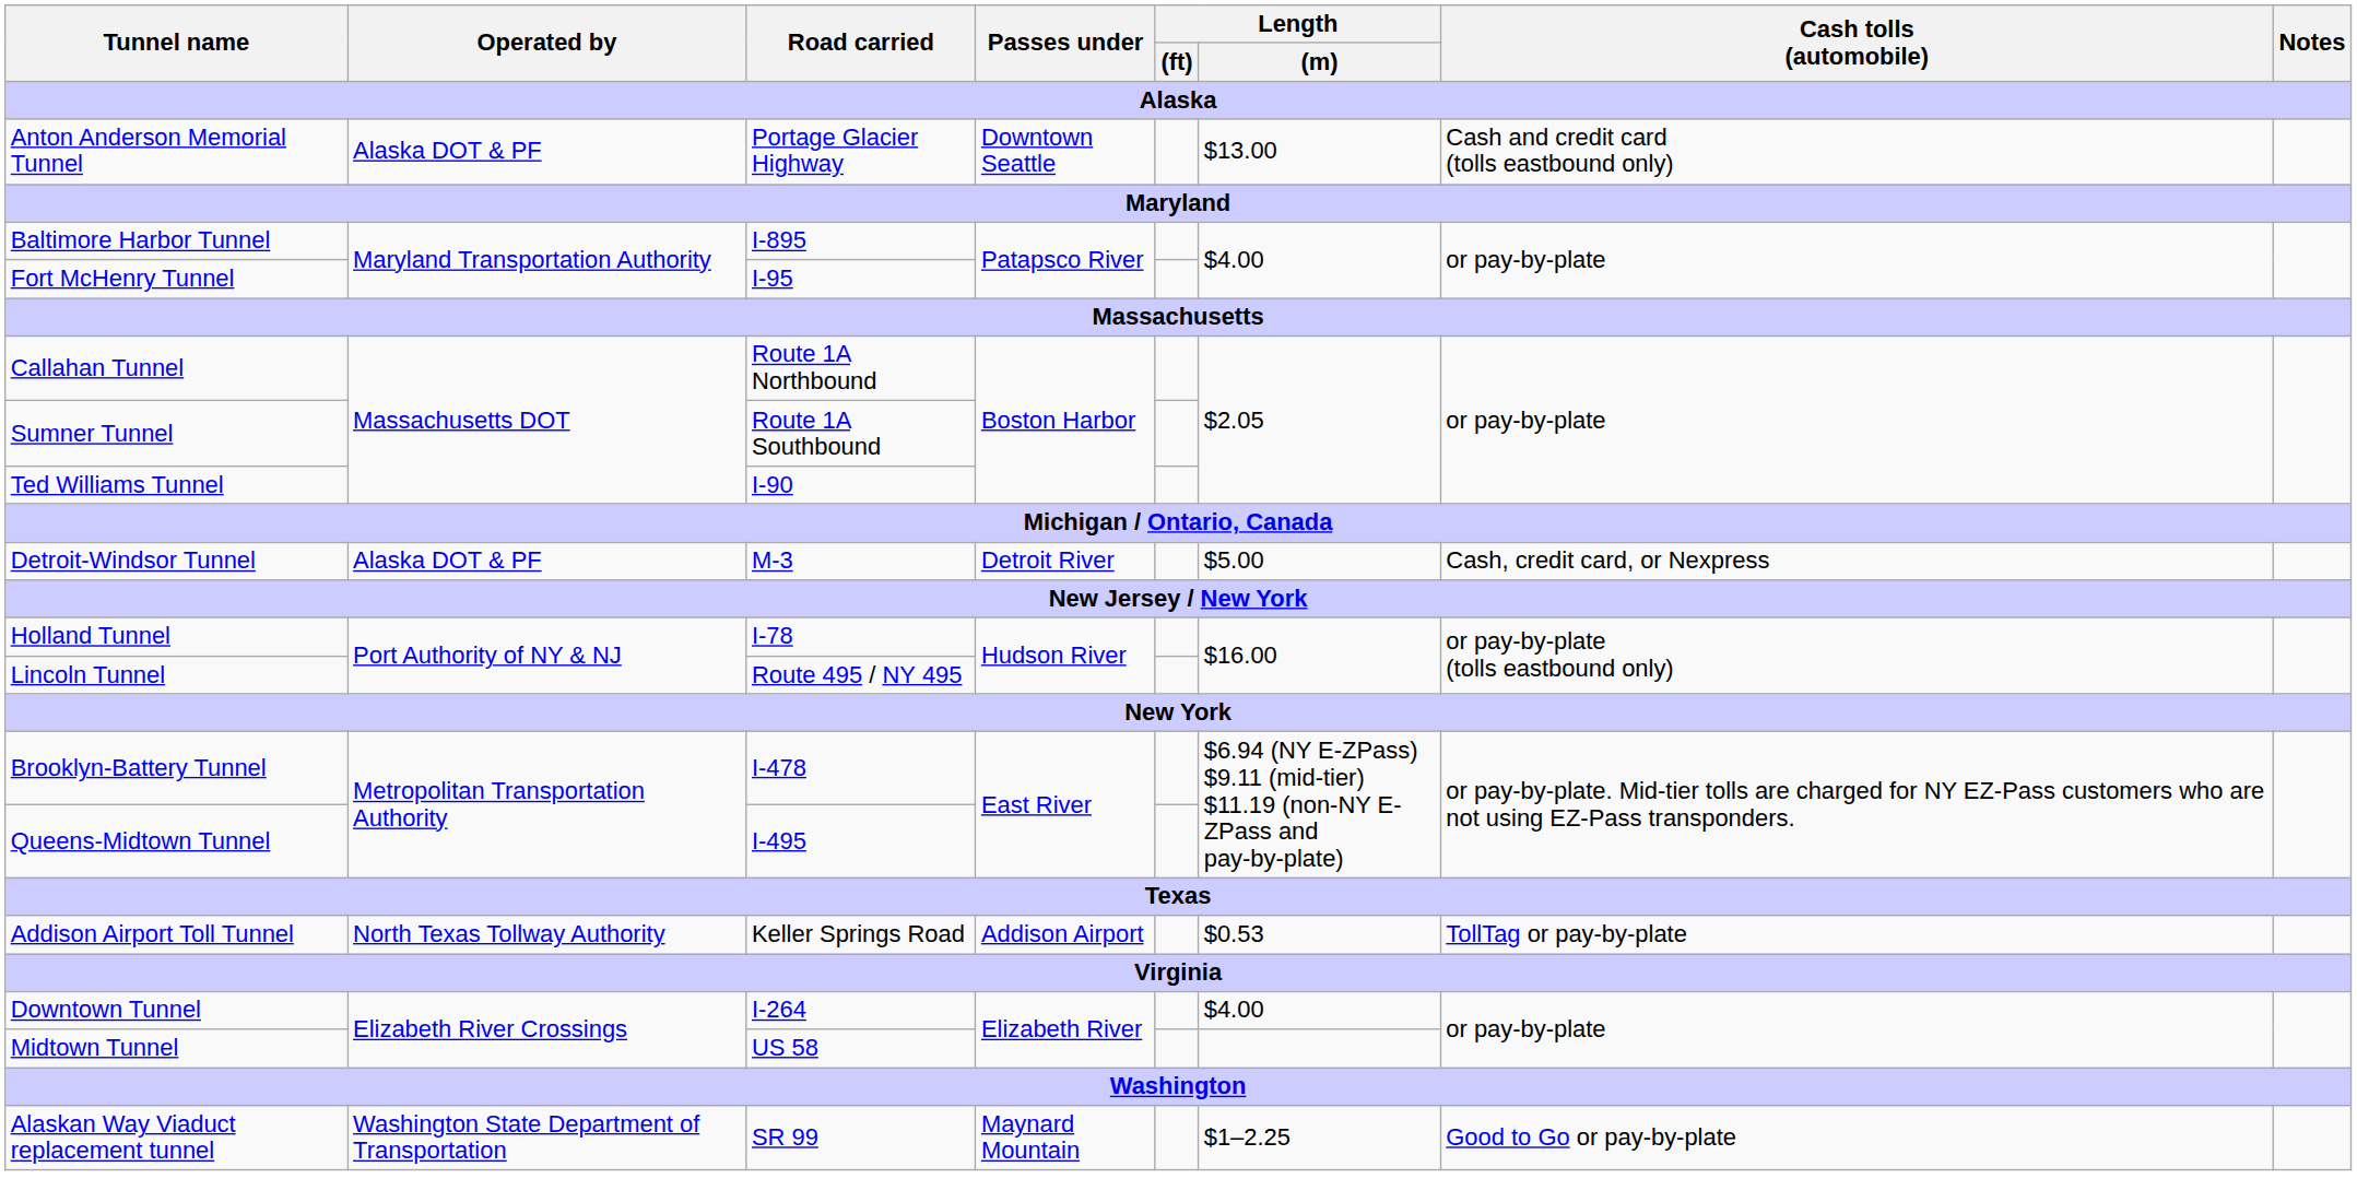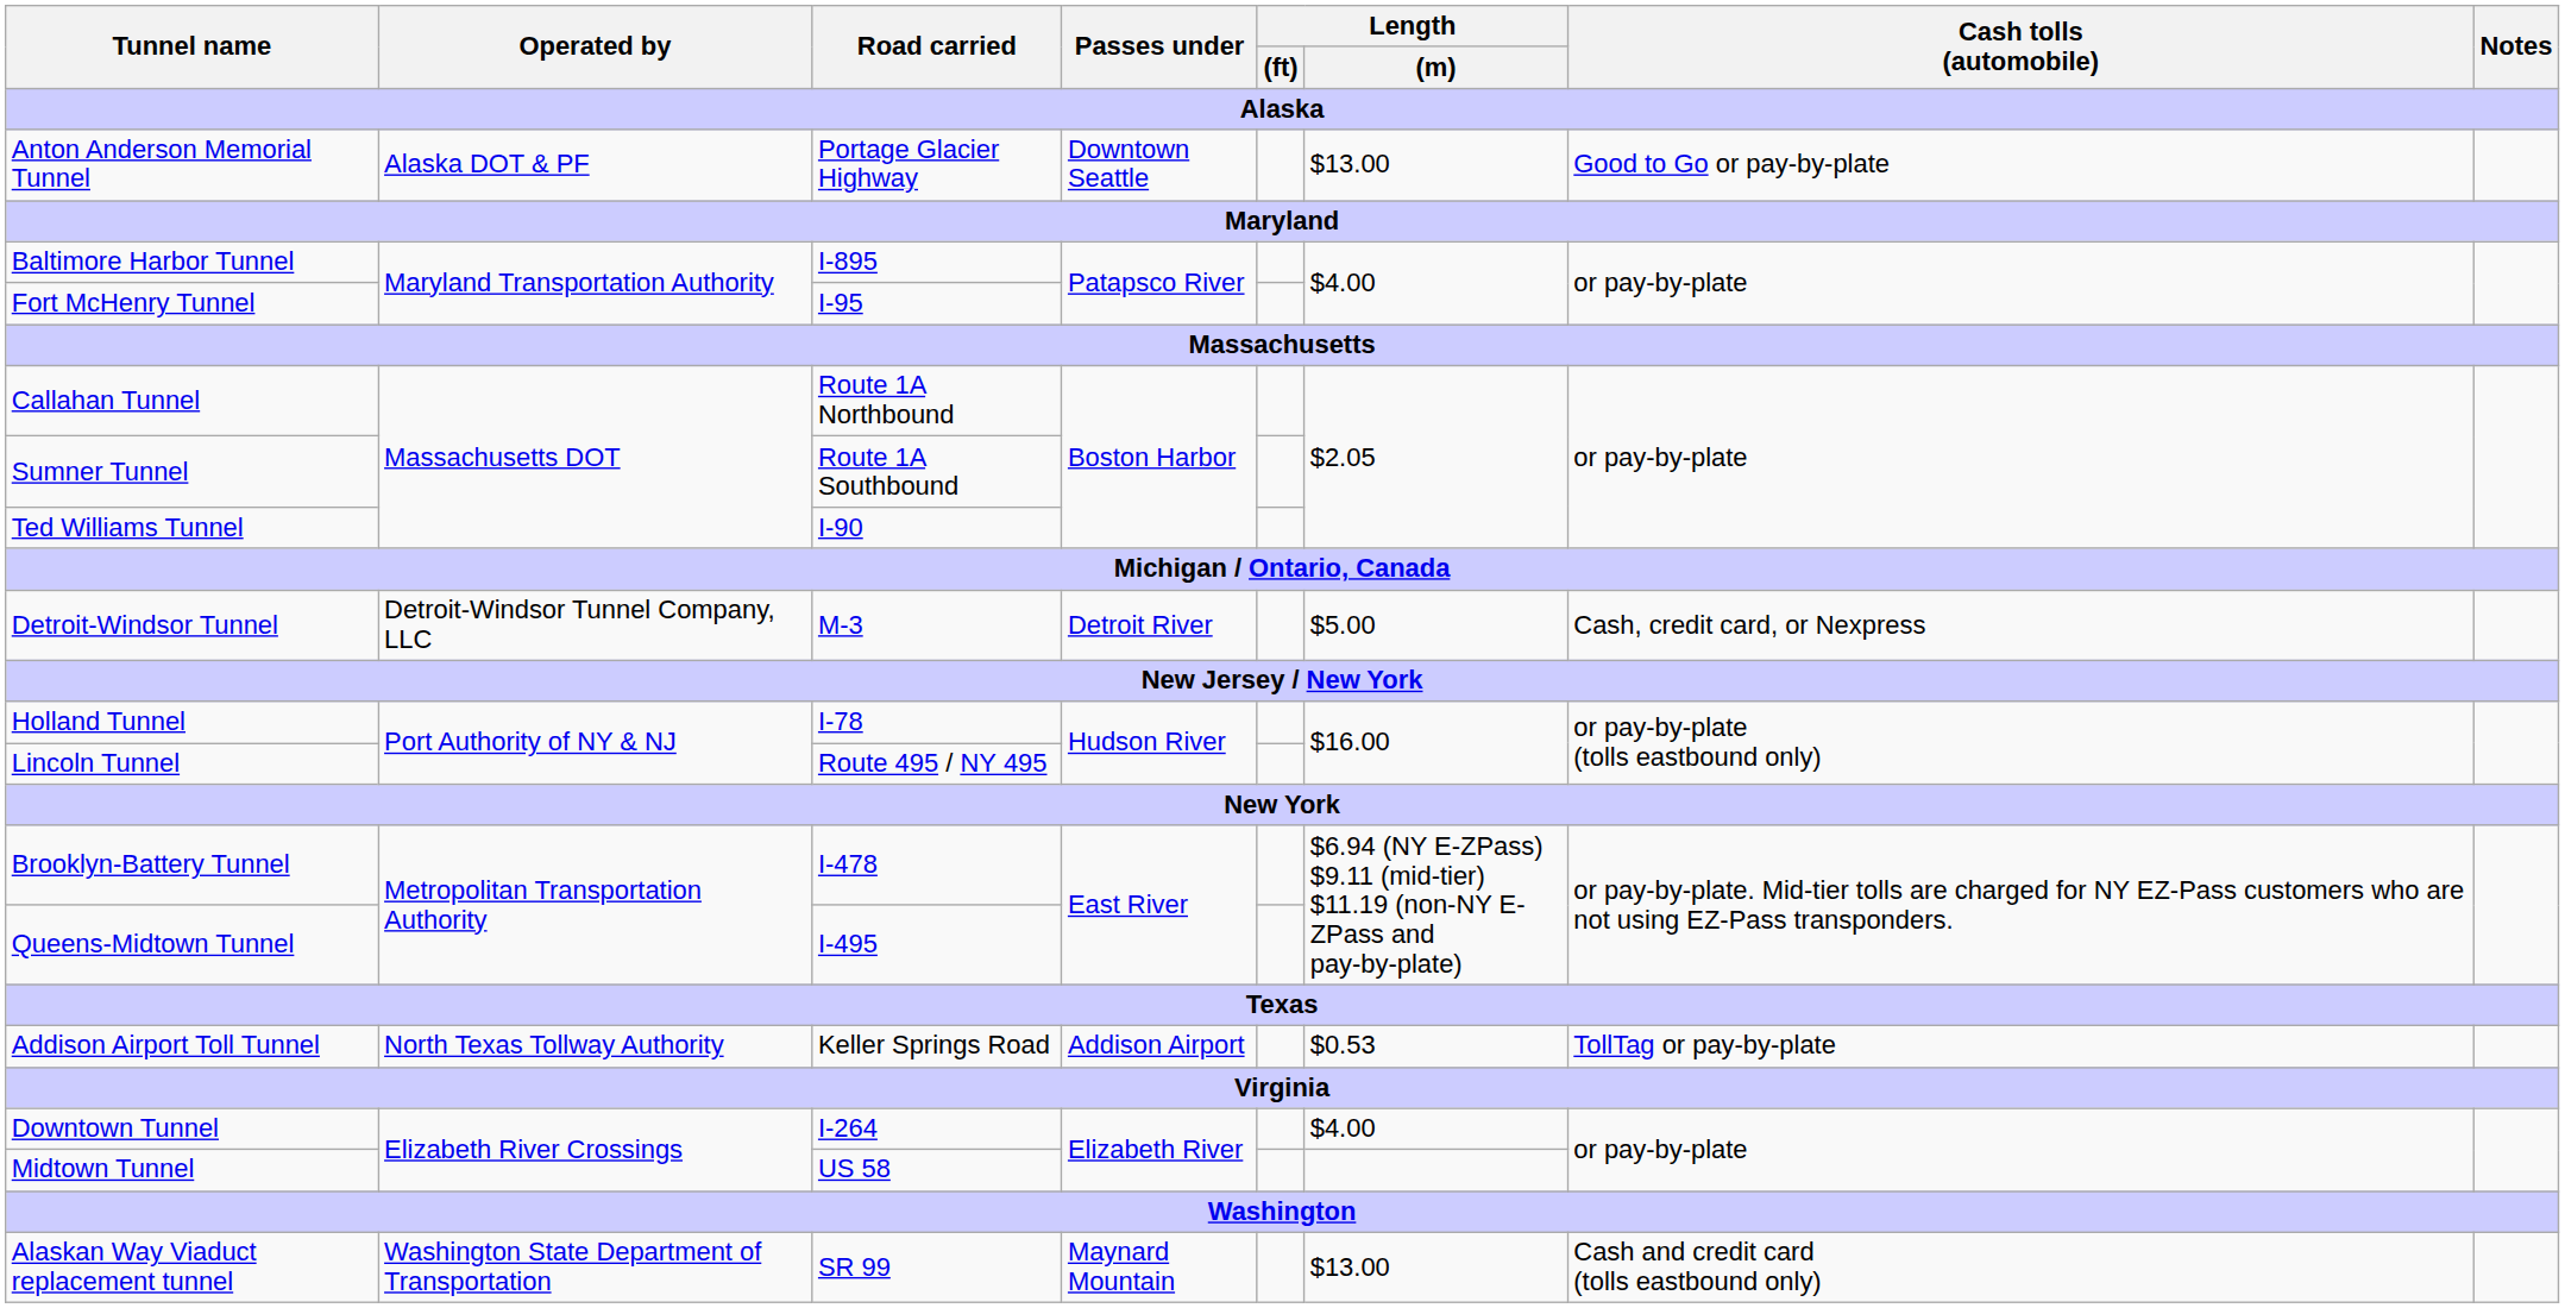 <table class=wikitable>
 <tr>
 <th rowspan=2>Tunnel name</th>
 <th rowspan=2>Operated by</th>
 <th rowspan=2>Road carried</th>
 <th rowspan=2>Passes under</th>
 <th colspan=2>Length</th>
 <th rowspan=2>Cash tolls<br>(automobile)</th>
 <th rowspan=2>Notes</th>
 </tr>
 <tr>
 <th>(ft)</th>
 <th>(m)</th>
 </tr>
 <tr>
 <th colspan=8 style="background: #CCCCFF;">Alaska</th>
 </tr>
 <tr>
 <td><a href='#'>Anton Anderson Memorial Tunnel</a></td>
 <td><a href='#'>Alaska DOT & PF</a></td>
 <td><a href='#'>Portage Glacier Highway</a></td>
 <td><a href='#'>Downtown Seattle</a></td>
 <td></td>
 <td>$13.00</td>
-<td>Cash and credit card<br>(tolls eastbound only)</td>
+<td><a href='#'>Good to Go</a> or pay-by-plate</td>
 </tr>
 <tr>
 <th colspan=8 style="background: #CCCCFF;">Maryland</th>
 </tr>
 <tr>
 <td><a href='#'>Baltimore Harbor Tunnel</a></td>
 <td rowspan="2"><a href='#'>Maryland Transportation Authority</a></td>
 <td><a href='#'>I-895</a></td>
 <td rowspan="2"><a href='#'>Patapsco River</a></td>
 <td></td>
 <td rowspan="2">$4.00</td>
 <td rowspan="2"> or pay-by-plate</td>
 </tr>
 <tr>
 <td><a href='#'>Fort McHenry Tunnel</a></td>
 <td><a href='#'>I-95</a></td>
 <td></td>
 </tr>
 <tr>
 <th colspan=8 style="background: #CCCCFF;">Massachusetts</th>
 </tr>
 <tr>
 <td><a href='#'>Callahan Tunnel</a></td>
 <td rowspan="3"><a href='#'>Massachusetts DOT</a></td>
 <td><a href='#'>Route 1A</a> Northbound</td>
 <td rowspan="3"><a href='#'>Boston Harbor</a></td>
 <td></td>
 <td rowspan="3">$2.05</td>
 <td rowspan="3"> or pay-by-plate</td>
 </tr>
 <tr>
 <td><a href='#'>Sumner Tunnel</a></td>
 <td><a href='#'>Route 1A</a> Southbound</td>
 <td></td>
 </tr>
 <tr>
 <td><a href='#'>Ted Williams Tunnel</a></td>
 <td><a href='#'>I-90</a></td>
 <td></td>
 </tr>
 <tr>
 <th colspan=8 style="background: #CCCCFF;">Michigan / <a href='#'>Ontario, Canada</a></th>
 </tr>
 <tr>
 <td><a href='#'>Detroit-Windsor Tunnel</a></td>
-<td><a href='#'>Alaska DOT & PF</a></td>
+<td>Detroit-Windsor Tunnel Company, LLC</td>
 <td><a href='#'>M-3</a></td>
 <td><a href='#'>Detroit River</a></td>
 <td></td>
 <td>$5.00</td>
 <td>Cash, credit card, or Nexpress</td>
 </tr>
 <tr>
 <th colspan=8 style="background: #CCCCFF;">New Jersey / <a href='#'>New York</a></th>
 </tr>
 <tr>
 <td><a href='#'>Holland Tunnel</a></td>
 <td rowspan="2"><a href='#'>Port Authority of NY & NJ</a></td>
 <td><a href='#'>I-78</a></td>
 <td rowspan="2"><a href='#'>Hudson River</a></td>
 <td></td>
 <td rowspan="2">$16.00</td>
 <td rowspan="2"> or pay-by-plate<br>(tolls eastbound only)</td>
 </tr>
 <tr>
 <td><a href='#'>Lincoln Tunnel</a></td>
 <td><a href='#'>Route 495</a> / <a href='#'>NY 495</a></td>
 <td></td>
 </tr>
 <tr>
 <th colspan=8 style="background: #CCCCFF;">New York</th>
 </tr>
 <tr>
 <td><a href='#'>Brooklyn-Battery Tunnel</a></td>
 <td rowspan="2"><a href='#'>Metropolitan Transportation Authority</a></td>
 <td><a href='#'>I-478</a></td>
 <td rowspan="2"><a href='#'>East River</a></td>
 <td></td>
 <td rowspan="2">$6.94 (NY E-ZPass)<br>$9.11 (mid-tier)<br>$11.19 (non-NY E-ZPass and<br>pay-by-plate)</td>
 <td rowspan="2"> or pay-by-plate. Mid-tier tolls are charged for NY EZ-Pass customers who are not using EZ-Pass transponders.</td>
 </tr>
 <tr>
 <td><a href='#'>Queens-Midtown Tunnel</a></td>
 <td><a href='#'>I-495</a></td>
 <td></td>
 </tr>
 <tr>
 <th colspan=8 style="background: #CCCCFF;">Texas</th>
 </tr>
 <tr>
 <td><a href='#'>Addison Airport Toll Tunnel</a></td>
 <td><a href='#'>North Texas Tollway Authority</a></td>
 <td>Keller Springs Road</td>
 <td><a href='#'>Addison Airport</a></td>
 <td></td>
 <td>$0.53</td>
 <td><a href='#'>TollTag</a> or pay-by-plate</td>
 </tr>
 <tr>
 <th colspan=8 style="background: #CCCCFF;">Virginia</th>
 </tr>
 <tr>
 <td><a href='#'>Downtown Tunnel</a></td>
 <td rowspan="2"><a href='#'>Elizabeth River Crossings</a></td>
 <td><a href='#'>I-264</a></td>
 <td rowspan="2"><a href='#'>Elizabeth River</a></td>
 <td></td>
 <td>$4.00</td>
 <td rowspan="2"> or pay-by-plate</td>
 </tr>
 <tr>
 <td><a href='#'>Midtown Tunnel</a></td>
 <td><a href='#'>US 58</a></td>
 <td></td>
 </tr>
 <tr>
 <th colspan=8 style="background: #CCCCFF;"><a href='#'>Washington</a></th>
 </tr>
 <tr>
 <td><a href='#'>Alaskan Way Viaduct replacement tunnel</a></td>
 <td><a href='#'>Washington State Department of Transportation</a></td>
 <td><a href='#'>SR 99</a></td>
 <td><a href='#'>Maynard Mountain</a></td>
 <td></td>
-<td>$1–2.25</td>
-<td><a href='#'>Good to Go</a> or pay-by-plate</td>
+<td>$13.00</td>
+<td>Cash and credit card<br>(tolls eastbound only)</td>
 </tr>
 </table>
